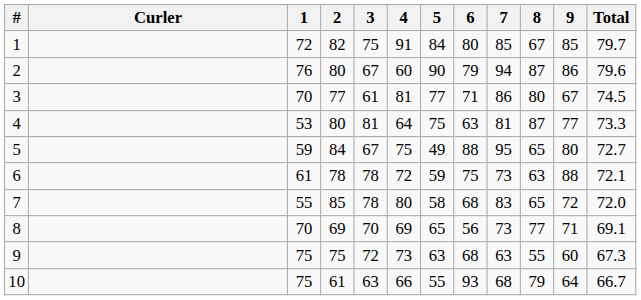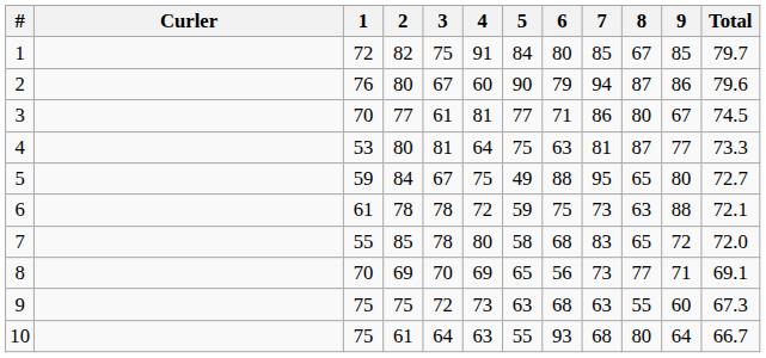 <table class="wikitable sortable" style="text-align:center">
 <tr>
 <th>#</th>
 <th width=250>Curler</th>
 <th width=25>1</th>
 <th width=25>2</th>
 <th width=25>3</th>
 <th width=25>4</th>
 <th width=25>5</th>
 <th width=25>6</th>
 <th width=25>7</th>
 <th width=25>8</th>
 <th width=25>9</th>
 <th width=40>Total</th>
 </tr>
 <tr>
 <td>1</td>
 <td align=left></td>
 <td>72</td>
 <td>82</td>
 <td>75</td>
 <td>91</td>
 <td>84</td>
 <td>80</td>
 <td>85</td>
 <td>67</td>
 <td>85</td>
 <td>79.7</td>
 </tr>
 <tr>
 <td>2</td>
 <td align=left></td>
 <td>76</td>
 <td>80</td>
 <td>67</td>
 <td>60</td>
 <td>90</td>
 <td>79</td>
 <td>94</td>
 <td>87</td>
 <td>86</td>
 <td>79.6</td>
 </tr>
 <tr>
 <td>3</td>
 <td align=left></td>
 <td>70</td>
 <td>77</td>
 <td>61</td>
 <td>81</td>
 <td>77</td>
 <td>71</td>
 <td>86</td>
 <td>80</td>
 <td>67</td>
 <td>74.5</td>
 </tr>
 <tr>
 <td>4</td>
 <td align=left></td>
 <td>53</td>
 <td>80</td>
 <td>81</td>
 <td>64</td>
 <td>75</td>
 <td>63</td>
 <td>81</td>
 <td>87</td>
 <td>77</td>
 <td>73.3</td>
 </tr>
 <tr>
 <td>5</td>
 <td align=left></td>
 <td>59</td>
 <td>84</td>
 <td>67</td>
 <td>75</td>
 <td>49</td>
 <td>88</td>
 <td>95</td>
 <td>65</td>
 <td>80</td>
 <td>72.7</td>
 </tr>
 <tr>
 <td>6</td>
 <td align=left></td>
 <td>61</td>
 <td>78</td>
 <td>78</td>
 <td>72</td>
 <td>59</td>
 <td>75</td>
 <td>73</td>
 <td>63</td>
 <td>88</td>
 <td>72.1</td>
 </tr>
 <tr>
 <td>7</td>
 <td align=left></td>
 <td>55</td>
 <td>85</td>
 <td>78</td>
 <td>80</td>
 <td>58</td>
 <td>68</td>
 <td>83</td>
 <td>65</td>
 <td>72</td>
 <td>72.0</td>
 </tr>
 <tr>
 <td>8</td>
 <td align=left></td>
 <td>70</td>
 <td>69</td>
 <td>70</td>
 <td>69</td>
 <td>65</td>
 <td>56</td>
 <td>73</td>
 <td>77</td>
 <td>71</td>
 <td>69.1</td>
 </tr>
 <tr>
 <td>9</td>
 <td align=left></td>
 <td>75</td>
 <td>75</td>
 <td>72</td>
 <td>73</td>
 <td>63</td>
 <td>68</td>
 <td>63</td>
 <td>55</td>
 <td>60</td>
 <td>67.3</td>
 </tr>
 <tr>
 <td>10</td>
 <td align=left></td>
 <td>75</td>
 <td>61</td>
+<td>64</td>
 <td>63</td>
-<td>66</td>
 <td>55</td>
 <td>93</td>
 <td>68</td>
-<td>79</td>
+<td>80</td>
 <td>64</td>
 <td>66.7</td>
 </tr>
 </table>
